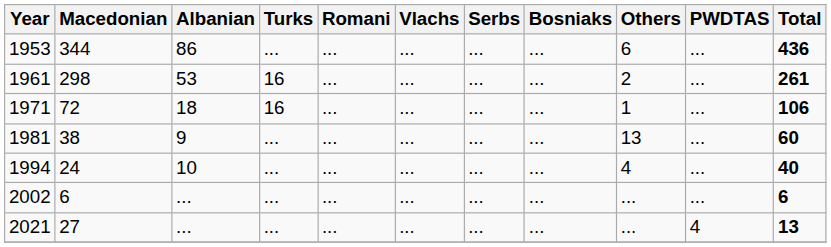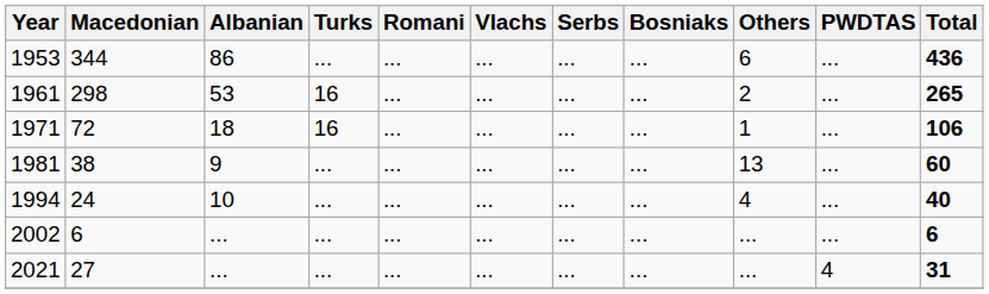 <table class="wikitable">
 <tr>
 <th>Year</th>
 <th>Macedonian</th>
 <th>Albanian</th>
 <th>Turks</th>
 <th>Romani</th>
 <th>Vlachs</th>
 <th>Serbs</th>
 <th>Bosniaks</th>
 <th>Others</th>
 <th><abbr>PWDTAS</abbr></th>
 <th>Total</th>
 </tr>
 <tr>
 <td>1953</td>
 <td>344</td>
 <td>86</td>
 <td>...</td>
 <td>...</td>
 <td>...</td>
 <td>...</td>
 <td>...</td>
 <td>6</td>
 <td>...</td>
 <td><strong>436</strong></td>
 </tr>
 <tr>
 <td>1961</td>
 <td>298</td>
 <td>53</td>
 <td>16</td>
 <td>...</td>
 <td>...</td>
 <td>...</td>
 <td>...</td>
 <td>2</td>
 <td>...</td>
-<td><strong>261</strong></td>
+<td><strong>265</strong></td>
 </tr>
 <tr>
 <td>1971</td>
 <td>72</td>
 <td>18</td>
 <td>16</td>
 <td>...</td>
 <td>...</td>
 <td>...</td>
 <td>...</td>
 <td>1</td>
 <td>...</td>
 <td><strong>106</strong></td>
 </tr>
 <tr>
 <td>1981</td>
 <td>38</td>
 <td>9</td>
 <td>...</td>
 <td>...</td>
 <td>...</td>
 <td>...</td>
 <td>...</td>
 <td>13</td>
 <td>...</td>
 <td><strong>60</strong></td>
 </tr>
 <tr>
 <td>1994</td>
 <td>24</td>
 <td>10</td>
 <td>...</td>
 <td>...</td>
 <td>...</td>
 <td>...</td>
 <td>...</td>
 <td>4</td>
 <td>...</td>
 <td><strong>40</strong></td>
 </tr>
 <tr>
 <td>2002</td>
 <td>6</td>
 <td>...</td>
 <td>...</td>
 <td>...</td>
 <td>...</td>
 <td>...</td>
 <td>...</td>
 <td>...</td>
 <td>...</td>
 <td><strong>6</strong></td>
 </tr>
 <tr>
 <td>2021</td>
 <td>27</td>
 <td>...</td>
 <td>...</td>
 <td>...</td>
 <td>...</td>
 <td>...</td>
 <td>...</td>
 <td>...</td>
 <td>4</td>
-<td><strong>13</strong></td>
+<td><strong>31</strong></td>
 </tr>
 <tr>
 </tr>
 </table>
